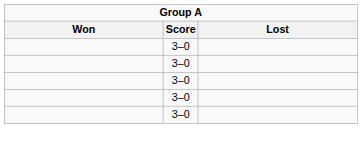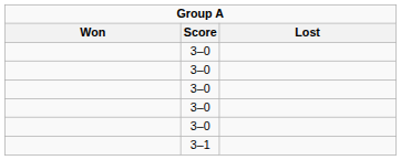 <table class="wikitable" style="text-align: center;">
 <tr>
 <td colspan="3"><strong>Group A</strong></td>
 </tr>
 <tr>
 <th scope="col" style="width: 230px;">Won</th>
 <th scope="col" style="width: 30px;">Score</th>
 <th scope="col" style="width: 230px;">Lost</th>
 </tr>
 <tr>
 <td></td>
 <td>3–0</td>
 <td></td>
 </tr>
 <tr>
 <td></td>
 <td>3–0</td>
 <td></td>
 </tr>
 <tr>
 <td></td>
 <td>3–0</td>
 <td></td>
 </tr>
 <tr>
 <td></td>
 <td>3–0</td>
 <td></td>
 </tr>
 <tr>
 <td></td>
 <td>3–0</td>
 <td></td>
 </tr>
+<tr>
+<td></td>
+<td>3–1</td>
+<td></td>
+</tr>
 </table>
